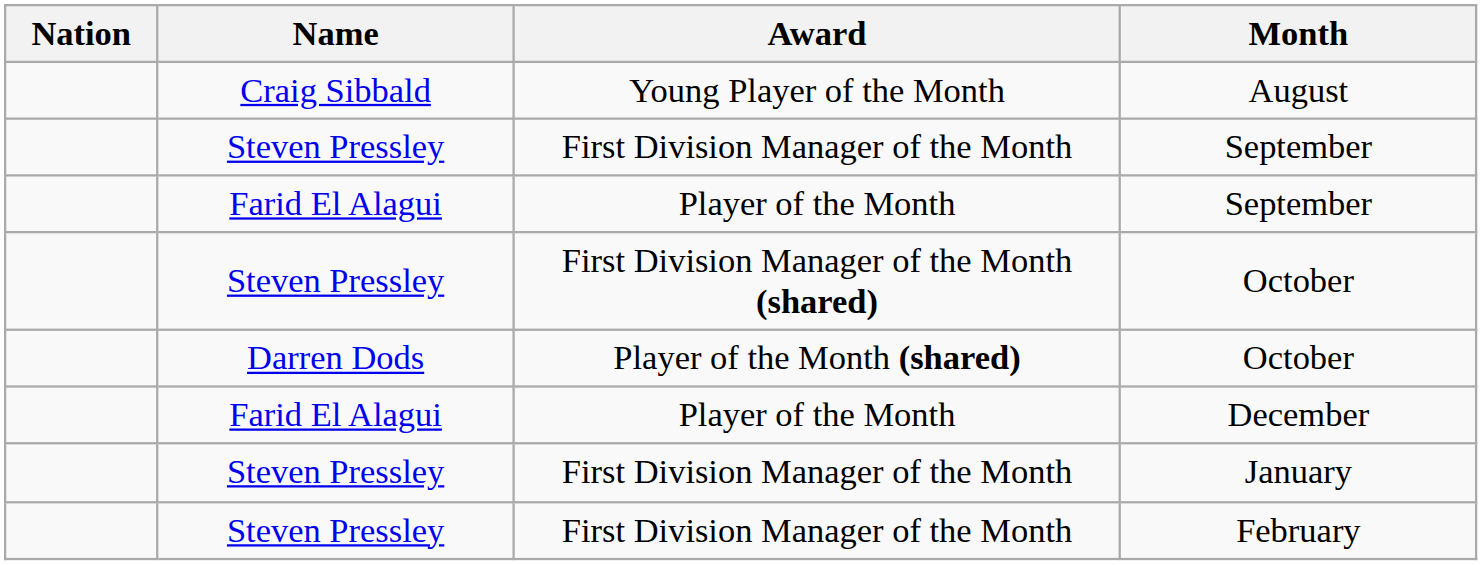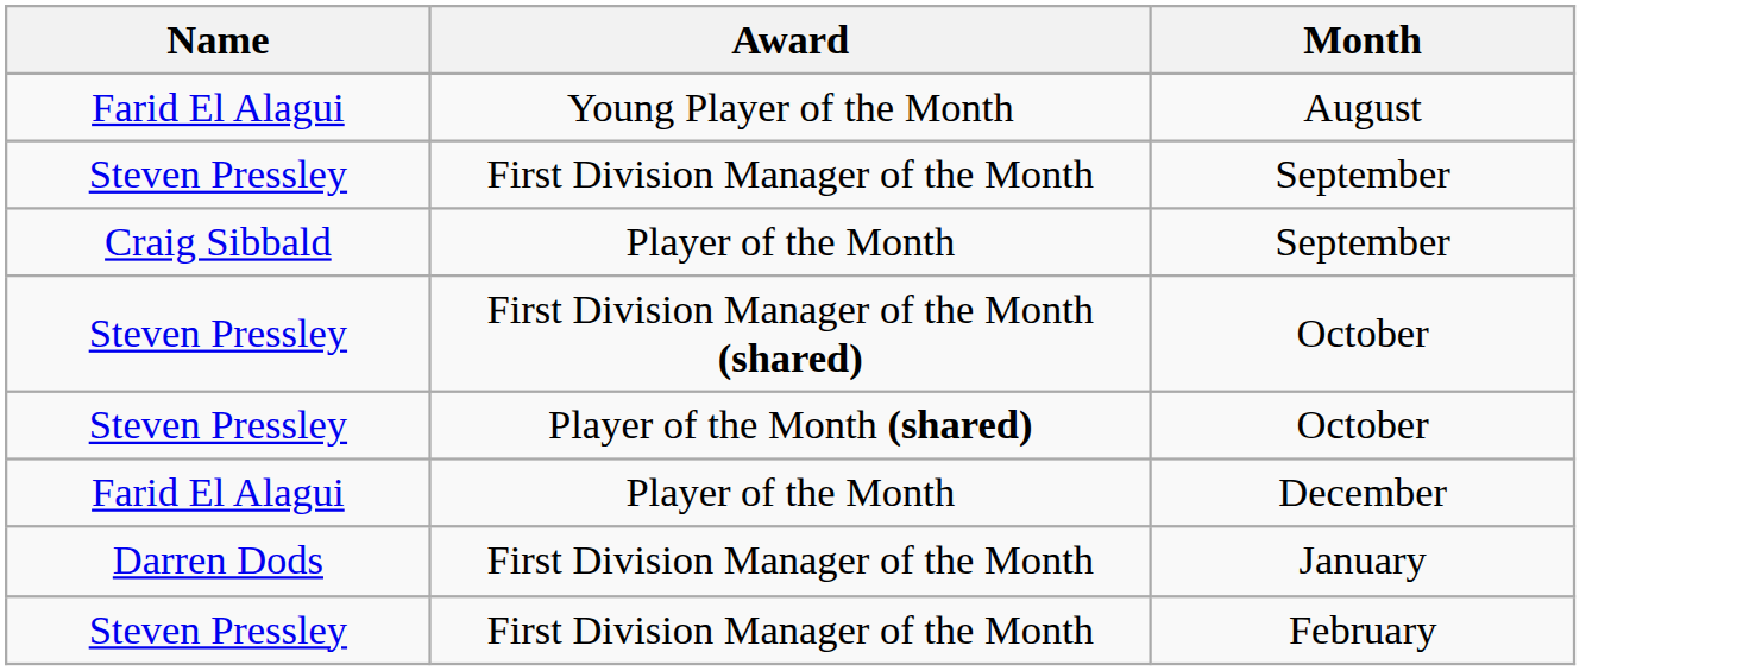 <table class="wikitable" style="font-size: 95%; text-align: center;">
 <tr>
-<th width=60>Nation</th>
 <th width=150>Name</th>
 <th width=260>Award</th>
 <th width=150>Month</th>
 </tr>
 <tr>
-<td></td>
-<td><a href='#'>Craig Sibbald</a></td>
+<td><a href='#'>Farid El Alagui</a></td>
 <td>Young Player of the Month</td>
 <td>August</td>
 </tr>
 <tr>
-<td></td>
 <td><a href='#'>Steven Pressley</a></td>
 <td>First Division Manager of the Month</td>
 <td>September</td>
 </tr>
 <tr>
-<td></td>
-<td><a href='#'>Farid El Alagui</a></td>
+<td><a href='#'>Craig Sibbald</a></td>
 <td>Player of the Month</td>
 <td>September</td>
 </tr>
 <tr>
-<td></td>
 <td><a href='#'>Steven Pressley</a></td>
 <td>First Division Manager of the Month <strong>(shared)</strong></td>
 <td>October</td>
 </tr>
 <tr>
-<td></td>
-<td><a href='#'>Darren Dods</a></td>
+<td><a href='#'>Steven Pressley</a></td>
 <td>Player of the Month <strong>(shared)</strong></td>
 <td>October</td>
 </tr>
 <tr>
-<td></td>
 <td><a href='#'>Farid El Alagui</a></td>
 <td>Player of the Month</td>
 <td>December</td>
 </tr>
 <tr>
-<td></td>
-<td><a href='#'>Steven Pressley</a></td>
+<td><a href='#'>Darren Dods</a></td>
 <td>First Division Manager of the Month</td>
 <td>January</td>
 </tr>
 <tr>
-<td></td>
 <td><a href='#'>Steven Pressley</a></td>
 <td>First Division Manager of the Month</td>
 <td>February</td>
 </tr>
 </table>
